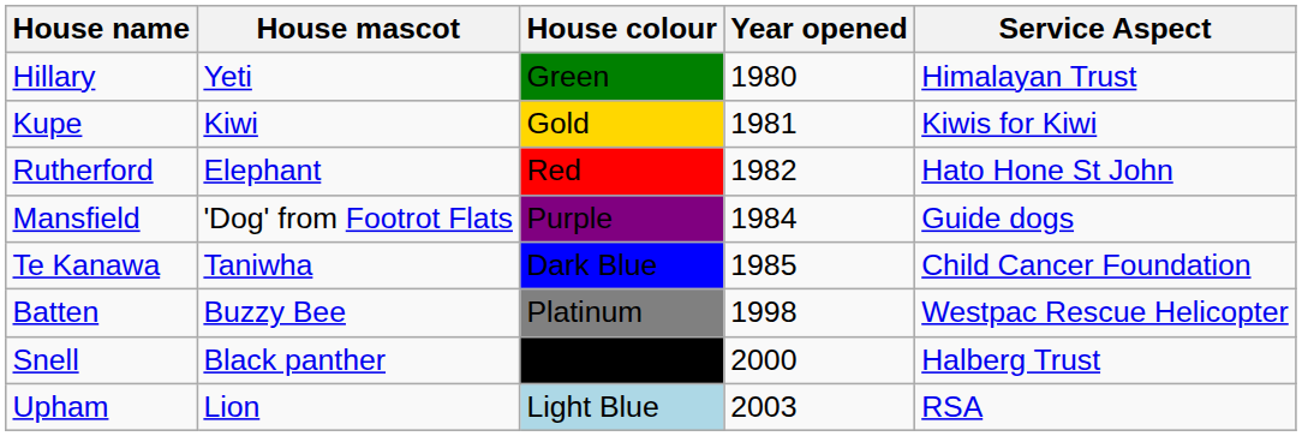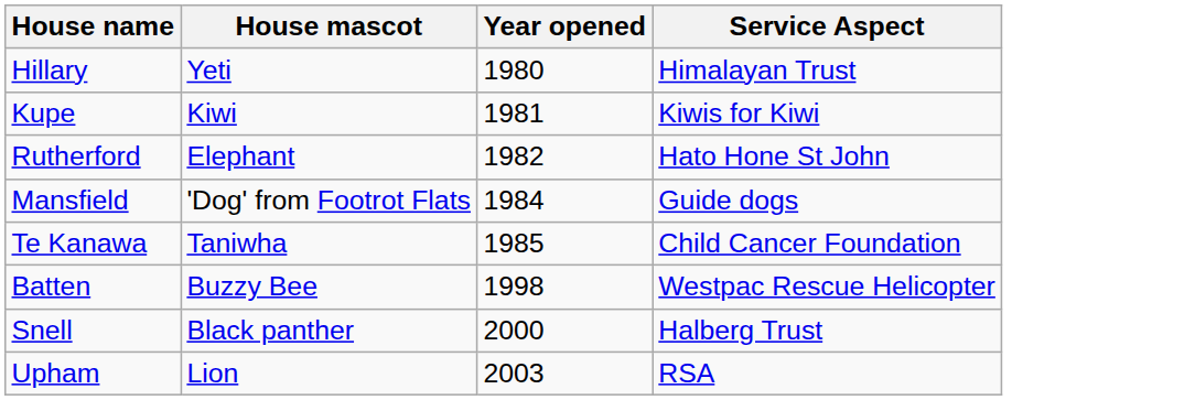 <table class=wikitable>
 <tr>
 <th>House name</th>
 <th>House mascot</th>
-<th>House colour</th>
 <th>Year opened</th>
 <th>Service Aspect</th>
 </tr>
 <tr>
 <td><a href='#'>Hillary</a></td>
 <td><a href='#'>Yeti</a></td>
-<td bgcolor=green><span>Green</span></td>
 <td>1980</td>
 <td><a href='#'>Himalayan Trust</a></td>
 </tr>
 <tr>
 <td><a href='#'>Kupe</a></td>
 <td><a href='#'>Kiwi</a></td>
-<td bgcolor="Gold">Gold</td>
 <td>1981</td>
 <td><a href='#'>Kiwis for Kiwi</a></td>
 </tr>
 <tr>
 <td><a href='#'>Rutherford</a></td>
 <td><a href='#'>Elephant</a></td>
-<td bgcolor="red"><span>Red</span></td>
 <td>1982</td>
 <td><a href='#'>Hato Hone St John</a></td>
 </tr>
 <tr>
 <td><a href='#'>Mansfield</a></td>
 <td>'Dog' from <a href='#'>Footrot Flats</a></td>
-<td bgcolor=purple><span>Purple</span></td>
 <td>1984</td>
 <td><a href='#'>Guide dogs</a></td>
 </tr>
 <tr>
 <td><a href='#'>Te Kanawa</a></td>
 <td><a href='#'>Taniwha</a></td>
-<td bgcolor=blue><span>Dark Blue</span></td>
 <td>1985</td>
 <td><a href='#'>Child Cancer Foundation</a></td>
 </tr>
 <tr>
 <td><a href='#'>Batten</a></td>
 <td><a href='#'>Buzzy Bee</a></td>
-<td bgcolor=Grey>Platinum</td>
 <td>1998</td>
 <td><a href='#'>Westpac Rescue Helicopter</a></td>
 </tr>
 <tr>
 <td><a href='#'>Snell</a></td>
 <td><a href='#'>Black panther</a></td>
-<td bgcolor=black><span>Black</span></td>
 <td>2000</td>
 <td><a href='#'>Halberg Trust</a></td>
 </tr>
 <tr>
 <td><a href='#'>Upham</a></td>
 <td><a href='#'>Lion</a></td>
-<td bgcolor=lightblue>Light Blue</td>
 <td>2003</td>
 <td><a href='#'>RSA</a></td>
 </tr>
 </table>
